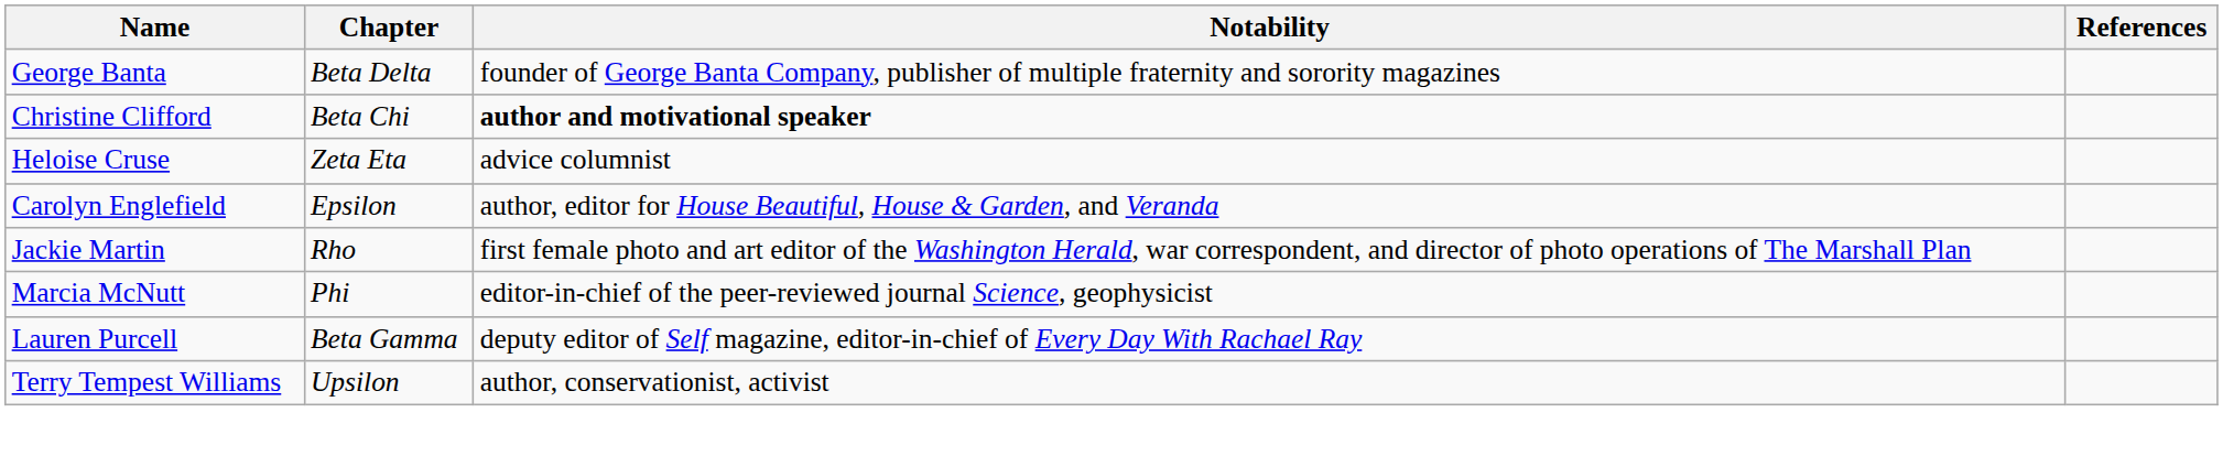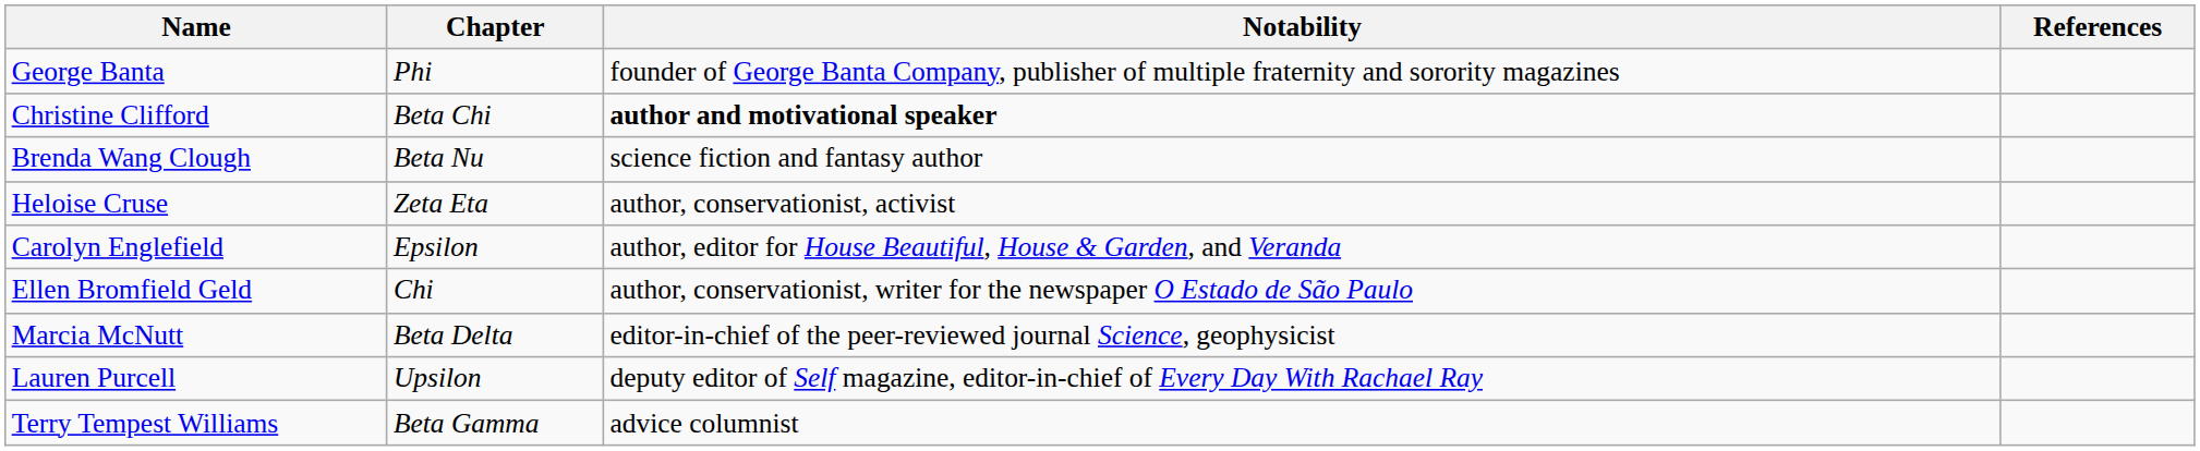 <table class="wikitable sortable" style="width:100%;">
 <tr>
 <th>Name</th>
 <th>Chapter</th>
 <th>Notability</th>
 <th>References</th>
 </tr>
 <tr>
 <td><a href='#'>George Banta</a></td>
-<td><em>Beta Delta</em></td>
+<td><em>Phi</em></td>
 <td>founder of <a href='#'>George Banta Company</a>, publisher of multiple fraternity and sorority magazines</td>
 <td></td>
 </tr>
 <tr>
 <td><a href='#'>Christine Clifford</a></td>
 <td><em>Beta Chi</em></td>
 <td><strong>author and motivational speaker</strong></td>
 <td></td>
 </tr>
 <tr>
+<td><a href='#'>Brenda Wang Clough</a></td>
+<td><em>Beta Nu</em></td>
+<td>science fiction and fantasy author</td>
+<td></td>
+</tr>
+<tr>
 <td><a href='#'>Heloise Cruse</a></td>
 <td><em>Zeta Eta</em></td>
-<td>advice columnist</td>
+<td>author, conservationist, activist</td>
 <td></td>
 </tr>
 <tr>
 <td><a href='#'>Carolyn Englefield</a></td>
 <td><em>Epsilon</em></td>
 <td>author, editor for <em><a href='#'>House Beautiful</a>, <a href='#'>House & Garden</a>,</em> and <em><a href='#'>Veranda</a></em></td>
 <td></td>
 </tr>
 <tr>
-<td><a href='#'>Jackie Martin</a></td>
-<td><em>Rho</em></td>
-<td>first female photo and art editor of the <em><a href='#'>Washington Herald</a></em>, war correspondent, and director of photo operations of <a href='#'>The Marshall Plan</a></td>
+<td><a href='#'>Ellen Bromfield Geld</a></td>
+<td><em>Chi</em></td>
+<td>author, conservationist, writer for the newspaper <em><a href='#'>O Estado de São Paulo</a></em></td>
 <td></td>
 </tr>
 <tr>
 <td><a href='#'>Marcia McNutt</a></td>
-<td><em>Phi</em></td>
+<td><em>Beta Delta</em></td>
 <td>editor-in-chief of the peer-reviewed journal <em><a href='#'>Science</a>,</em> geophysicist</td>
 <td></td>
 </tr>
 <tr>
 <td><a href='#'>Lauren Purcell</a></td>
-<td><em>Beta Gamma</em></td>
+<td><em>Upsilon</em></td>
 <td>deputy editor of <em><a href='#'>Self</a></em> magazine, editor-in-chief of <em><a href='#'>Every Day With Rachael Ray</a></em></td>
 <td></td>
 </tr>
 <tr>
 <td><a href='#'>Terry Tempest Williams</a></td>
-<td><em>Upsilon</em></td>
-<td>author, conservationist, activist</td>
+<td><em>Beta Gamma</em></td>
+<td>advice columnist</td>
 <td></td>
 </tr>
 </table>
